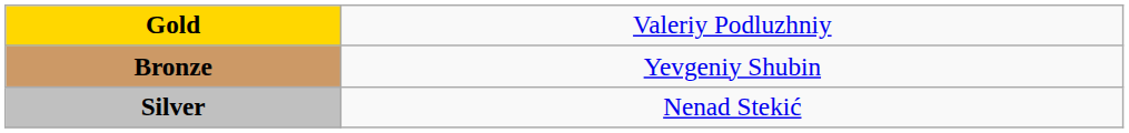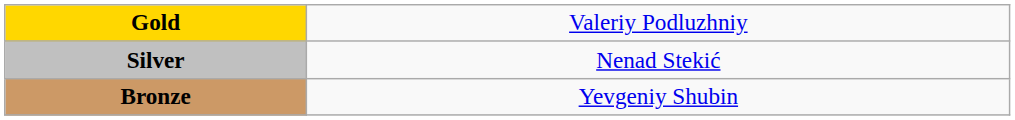 <table class="wikitable" style="text-align:center; " width="35%">
 <tr>
 <td bgcolor="gold"><strong>Gold</strong></td>
 <td><a href='#'>Valeriy Podluzhniy</a><br>  <small><em></em></small></td>
 </tr>
 <tr>
+<td bgcolor="silver"><strong>Silver</strong></td>
+<td><a href='#'>Nenad Stekić</a><br>  <small><em></em></small></td>
+</tr>
+<tr>
 <td bgcolor="CC9966"><strong>Bronze</strong></td>
 <td><a href='#'>Yevgeniy Shubin</a><br>  <small><em></em></small></td>
 </tr>
-<tr>
-<td bgcolor="silver"><strong>Silver</strong></td>
-<td><a href='#'>Nenad Stekić</a><br>  <small><em></em></small></td>
-</tr>
 </table>
